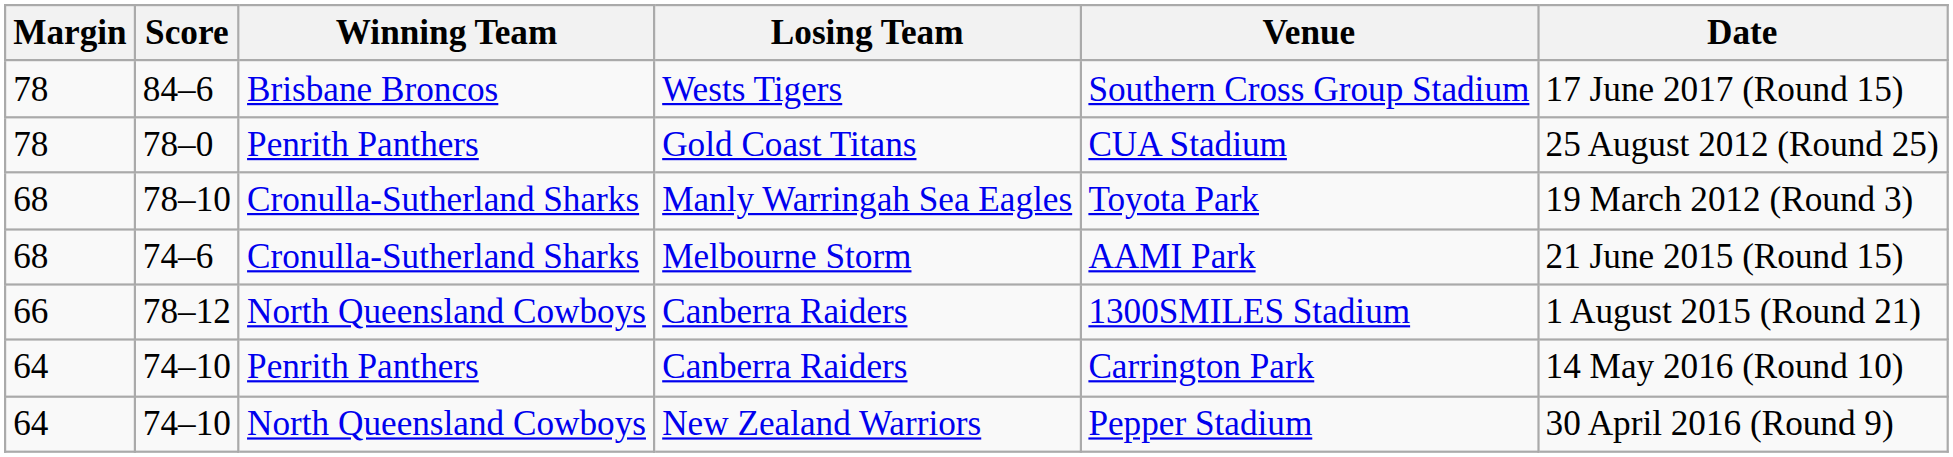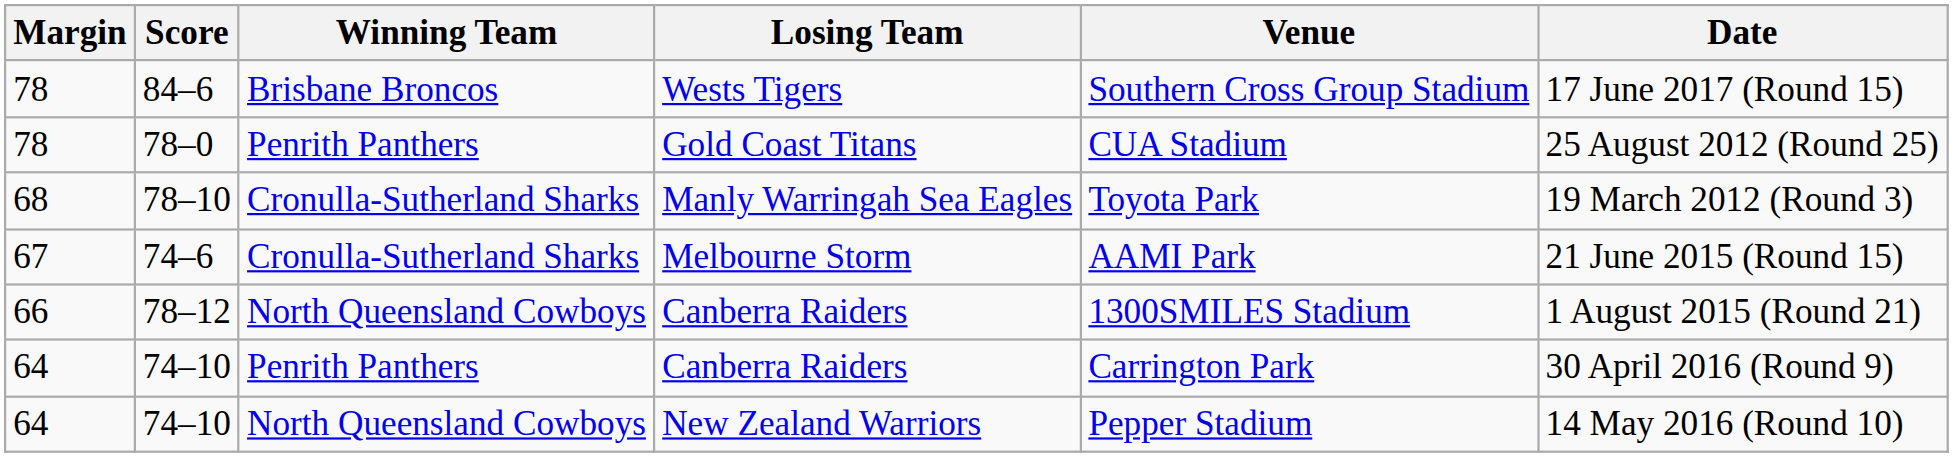 <table class="wikitable">
 <tr>
 <th>Margin</th>
 <th>Score</th>
 <th>Winning Team</th>
 <th>Losing Team</th>
 <th>Venue</th>
 <th>Date</th>
 </tr>
 <tr>
 <td>78</td>
 <td>84–6</td>
 <td> <a href='#'>Brisbane Broncos</a></td>
 <td> <a href='#'>Wests Tigers</a></td>
 <td><a href='#'>Southern Cross Group Stadium</a></td>
 <td>17 June 2017 (Round 15)</td>
 </tr>
 <tr>
 <td>78</td>
 <td>78–0</td>
 <td> <a href='#'>Penrith Panthers</a></td>
 <td> <a href='#'>Gold Coast Titans</a></td>
 <td><a href='#'>CUA Stadium</a></td>
 <td>25 August 2012 (Round 25)</td>
 </tr>
 <tr>
 <td>68</td>
 <td>78–10</td>
 <td> <a href='#'>Cronulla-Sutherland Sharks</a></td>
 <td> <a href='#'>Manly Warringah Sea Eagles</a></td>
 <td><a href='#'>Toyota Park</a></td>
 <td>19 March 2012 (Round 3)</td>
 </tr>
 <tr>
-<td>68</td>
+<td>67</td>
 <td>74–6</td>
 <td> <a href='#'>Cronulla-Sutherland Sharks</a></td>
 <td> <a href='#'>Melbourne Storm</a></td>
 <td><a href='#'>AAMI Park</a></td>
 <td>21 June 2015 (Round 15)</td>
 </tr>
 <tr>
 <td>66</td>
 <td>78–12</td>
 <td> <a href='#'>North Queensland Cowboys</a></td>
 <td> <a href='#'>Canberra Raiders</a></td>
 <td><a href='#'>1300SMILES Stadium</a></td>
 <td>1 August 2015 (Round 21)</td>
 </tr>
 <tr>
 <td>64</td>
 <td>74–10</td>
 <td> <a href='#'>Penrith Panthers</a></td>
 <td> <a href='#'>Canberra Raiders</a></td>
 <td><a href='#'>Carrington Park</a></td>
-<td>14 May 2016 (Round 10)</td>
+<td>30 April 2016 (Round 9)</td>
 </tr>
 <tr>
 <td>64</td>
 <td>74–10</td>
 <td> <a href='#'>North Queensland Cowboys</a></td>
 <td> <a href='#'>New Zealand Warriors</a></td>
 <td><a href='#'>Pepper Stadium</a></td>
-<td>30 April 2016 (Round 9)</td>
+<td>14 May 2016 (Round 10)</td>
 </tr>
 </table>
